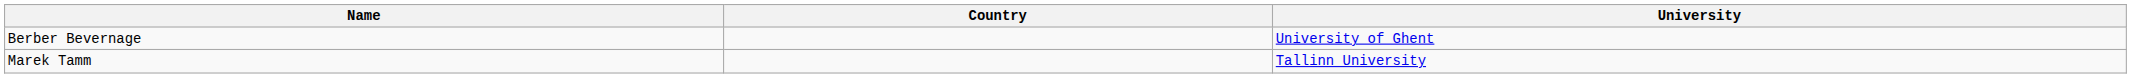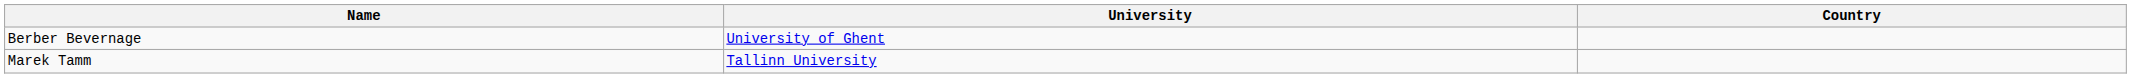 <table class="wikitable sortable" style="table-layout: fixed; width:100%">
 <tr>
 <th scope=col style="width: 100px">Name</th>
+<th scope=col style="width: 120px">University</th>
 <th scope=col style="width: 75px">Country</th>
-<th scope=col style="width: 120px">University</th>
 </tr>
 <tr>
 <td>Berber Bevernage</td>
+<td><a href='#'>University of Ghent</a></td>
 <td></td>
-<td><a href='#'>University of Ghent</a></td>
 </tr>
 <tr>
 <td>Marek Tamm</td>
+<td><a href='#'>Tallinn University</a></td>
 <td></td>
-<td><a href='#'>Tallinn University</a></td>
 </tr>
 </table>
